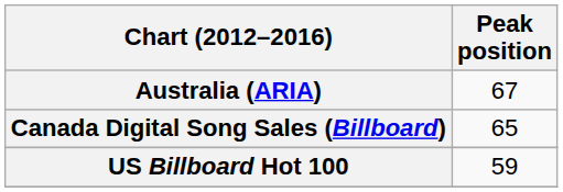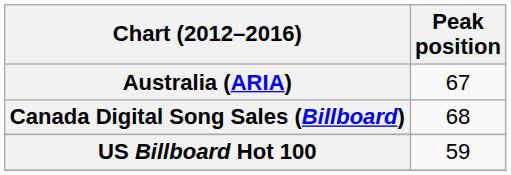 <table class="wikitable sortable plainrowheaders" style="text-align:center">
 <tr>
 <th scope="col">Chart (2012–2016)</th>
 <th scope="col">Peak<br>position</th>
 </tr>
 <tr>
 <th scope="row">Australia (<a href='#'>ARIA</a>)</th>
 <td>67</td>
 </tr>
 <tr>
 <th scope="row">Canada Digital Song Sales (<em><a href='#'>Billboard</a></em>)</th>
-<td>65</td>
+<td>68</td>
 </tr>
 <tr>
 </tr>
 <tr>
 </tr>
 <tr>
 </tr>
 <tr>
 </tr>
 <tr>
 <th scope="row">US <em>Billboard</em> Hot 100</th>
 <td>59</td>
 </tr>
 <tr>
 </tr>
 </table>
